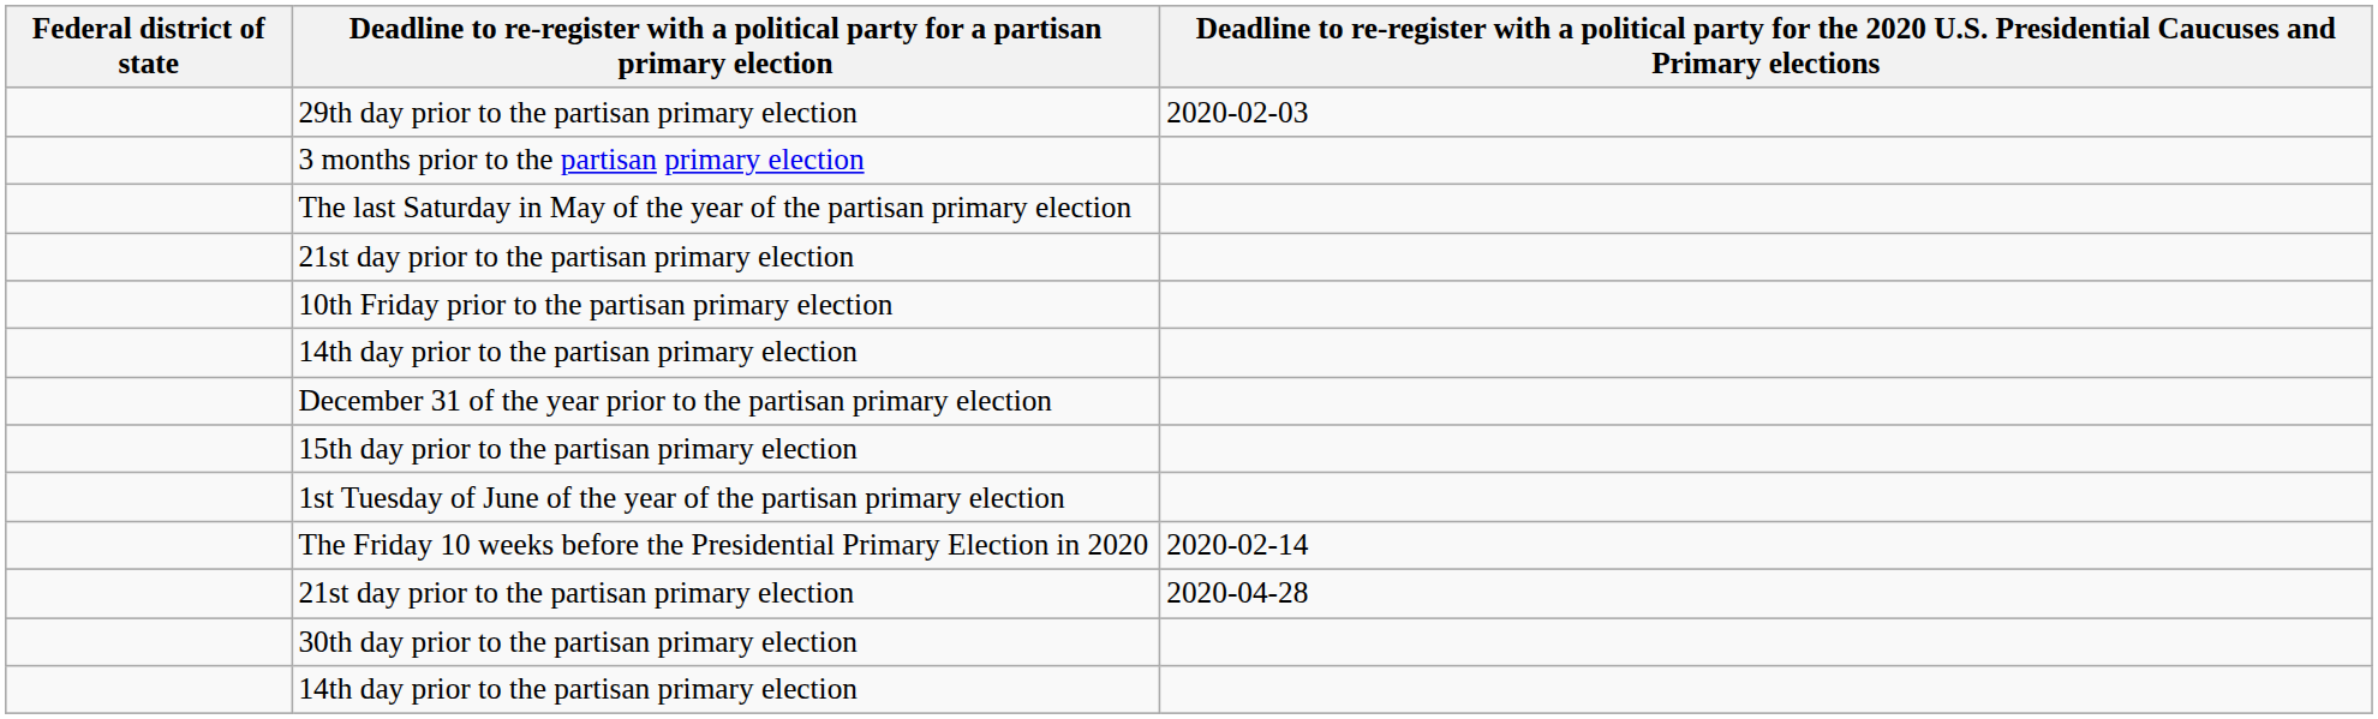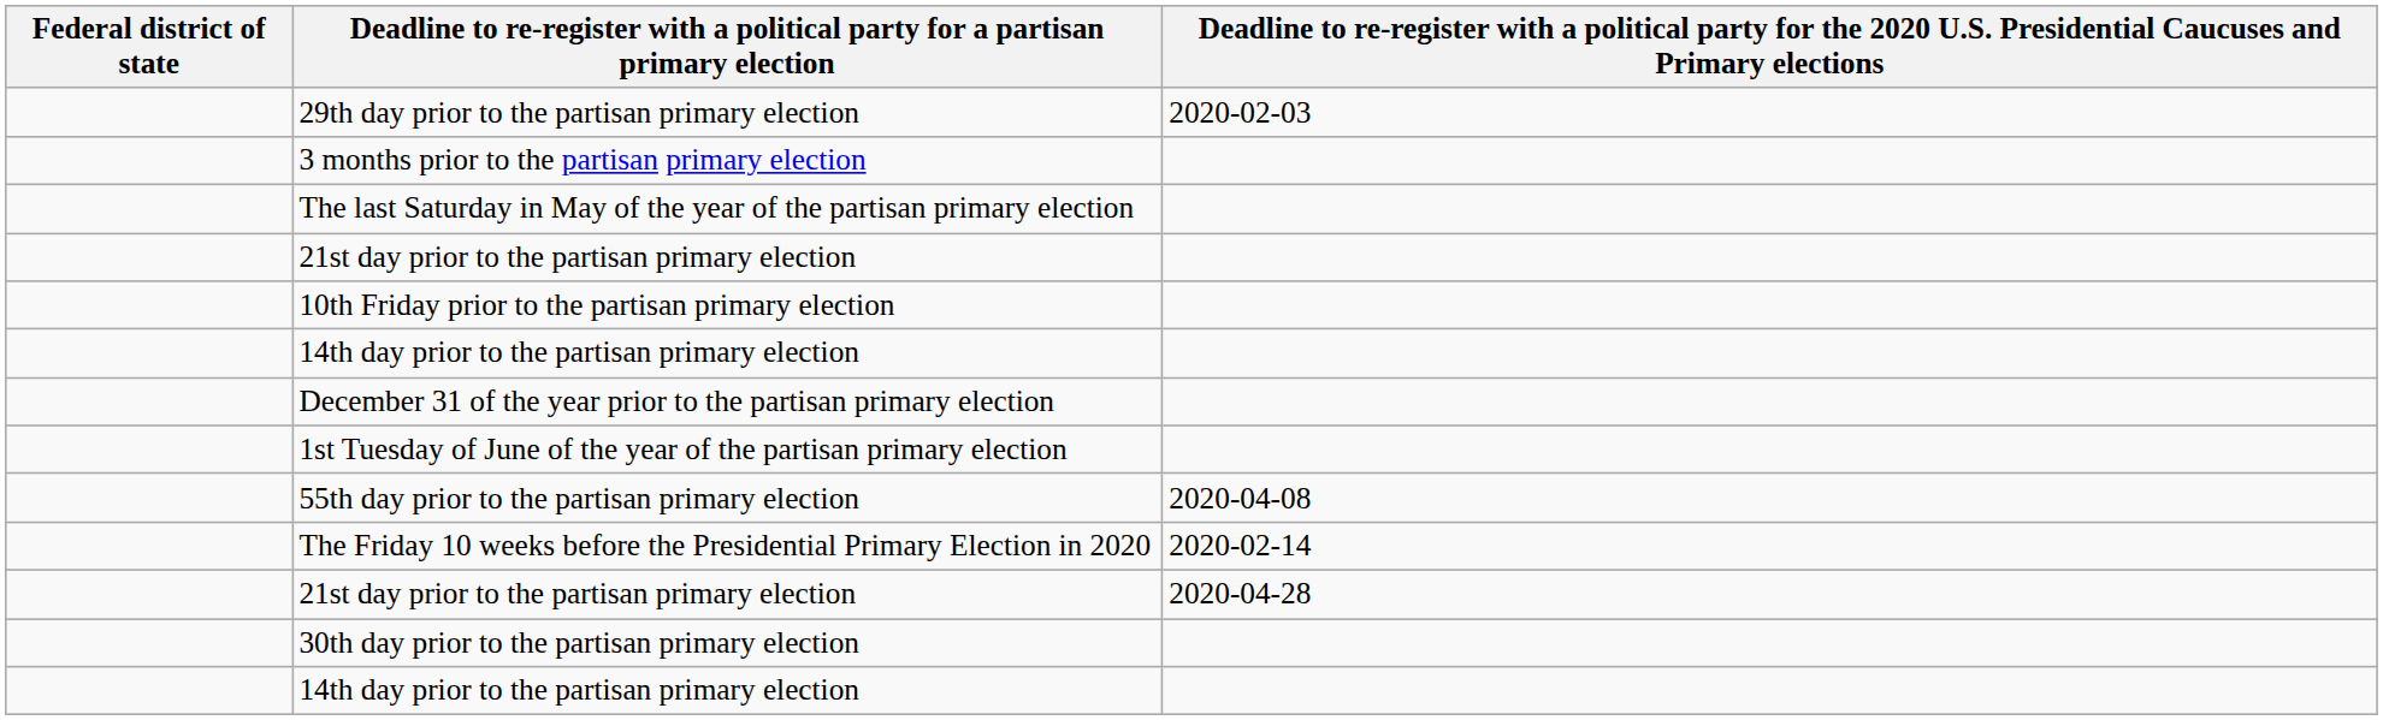 <table class="wikitable sortable">
 <tr>
 <th>Federal district of state</th>
 <th>Deadline to re-register with a political party for a partisan primary election</th>
 <th>Deadline to re-register with a political party for the 2020 U.S. Presidential Caucuses and Primary elections</th>
 </tr>
 <tr>
 <td></td>
 <td>29th day prior to the partisan primary election</td>
 <td>2020-02-03</td>
 </tr>
 <tr>
 <td></td>
 <td>3 months prior to the <a href='#'>partisan</a> <a href='#'>primary election</a></td>
 <td></td>
 </tr>
 <tr>
 <td></td>
 <td>The last Saturday in May of the year of the partisan primary election</td>
 <td></td>
 </tr>
 <tr>
 <td></td>
 <td>21st day prior to the partisan primary election</td>
 <td></td>
 </tr>
 <tr>
 <td></td>
 <td>10th Friday prior to the partisan primary election</td>
 <td></td>
 </tr>
 <tr>
 <td></td>
 <td>14th day prior to the partisan primary election</td>
 <td></td>
 </tr>
 <tr>
 <td></td>
 <td>December 31 of the year prior to the partisan primary election</td>
 <td></td>
 </tr>
 <tr>
 <td></td>
-<td>15th day prior to the partisan primary election</td>
+<td>1st Tuesday of June of the year of the partisan primary election</td>
 <td></td>
 </tr>
 <tr>
 <td></td>
-<td>1st Tuesday of June of the year of the partisan primary election</td>
-<td></td>
+<td>55th day prior to the partisan primary election</td>
+<td>2020-04-08</td>
 </tr>
 <tr>
 <td></td>
 <td>The Friday 10 weeks before the Presidential Primary Election in 2020 </td>
 <td>2020-02-14</td>
 </tr>
 <tr>
 <td></td>
 <td>21st day prior to the partisan primary election</td>
 <td>2020-04-28</td>
 </tr>
 <tr>
 <td></td>
 <td>30th day prior to the partisan primary election</td>
 <td></td>
 </tr>
 <tr>
 <td></td>
 <td>14th day prior to the partisan primary election</td>
 <td></td>
 </tr>
 </table>
